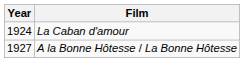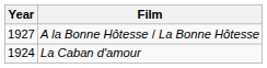 <table class="wikitable">
 <tr>
 <th>Year</th>
 <th>Film</th>
 </tr>
 <tr>
+<td>1927</td>
+<td><em>A la Bonne Hôtesse</em> / <em>La Bonne Hôtesse</em></td>
+</tr>
+<tr>
 <td>1924</td>
 <td><em>La Caban d'amour</em></td>
 </tr>
-<tr>
-<td>1927</td>
-<td><em>A la Bonne Hôtesse</em> / <em>La Bonne Hôtesse</em></td>
-</tr>
 </table>
